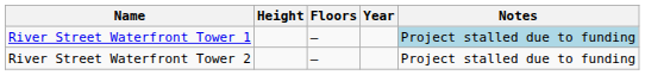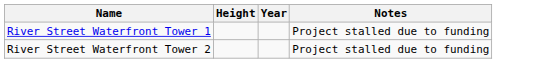 <table class="wikitable">
 <tr>
 <th>Name</th>
 <th>Height<br></th>
-<th>Floors</th>
 <th>Year</th>
 <th>Notes</th>
 </tr>
 <tr>
 <td><a href='#'>River Street Waterfront Tower 1</a></td>
 <td></td>
-<td>—</td>
 <td></td>
-<td style="background: lightblue;">Project stalled due to funding</td>
+<td>Project stalled due to funding</td>
 </tr>
 <tr>
 <td>River Street Waterfront Tower 2</td>
 <td></td>
-<td>—</td>
 <td></td>
 <td>Project stalled due to funding</td>
 </tr>
 </table>
